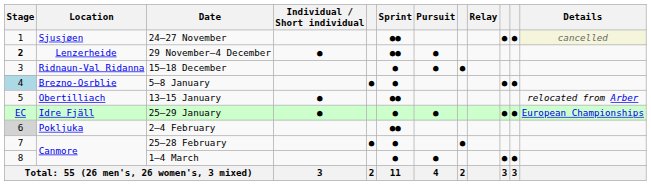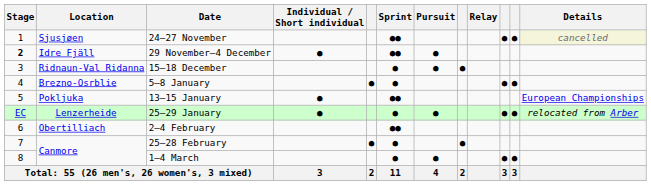 <table class="wikitable">
 <tr>
 <th>Stage</th>
 <th>Location</th>
 <th>Date</th>
 <th>Individual /<br>Short individual</th>
 <th></th>
 <th>Sprint</th>
 <th>Pursuit</th>
 <th></th>
 <th>Relay</th>
 <th></th>
 <th></th>
 <th>Details</th>
 </tr>
 <tr style="text-align:center">
 <td>1</td>
 <td style="text-align:left"> <a href='#'>Sjusjøen</a></td>
 <td style="text-align:left">24–27 November</td>
 <td></td>
 <td></td>
 <td>●●</td>
 <td></td>
 <td></td>
 <td></td>
 <td>●</td>
 <td>●</td>
 <td align=center bgcolor="F5F5DC" style=color:#696969><em>cancelled</em></td>
 </tr>
 <tr style="text-align:center">
 <td><strong>2</strong></td>
-<td align="left">   <a href='#'>Lenzerheide</a></td>
+<td style="text-align:left"> <a href='#'>Idre Fjäll</a></td>
 <td style="text-align:left">29 November–4 December</td>
 <td>●</td>
 <td></td>
 <td>●●</td>
 <td>●</td>
 <td></td>
 <td></td>
 <td></td>
 <td></td>
 <td></td>
 </tr>
 <tr style="text-align:center">
 <td>3</td>
 <td style="text-align:left"> <a href='#'>Ridnaun-Val Ridanna</a></td>
 <td style="text-align:left">15–18 December</td>
 <td></td>
 <td></td>
 <td>●</td>
 <td>●</td>
 <td>●</td>
 <td></td>
 <td></td>
 <td></td>
 <td></td>
 </tr>
 <tr style="text-align:center">
-<td style="background: lightblue;">4</td>
+<td>4</td>
 <td style="text-align:left"> <a href='#'>Brezno-Osrblie</a></td>
 <td style="text-align:left">5–8 January</td>
 <td></td>
 <td>●</td>
 <td>●</td>
 <td></td>
 <td></td>
 <td></td>
 <td>●</td>
 <td>●</td>
 <td></td>
 </tr>
 <tr style="text-align:center">
 <td>5</td>
-<td style="text-align:left"> <a href='#'>Obertilliach</a></td>
+<td style="text-align:left"> <a href='#'>Pokljuka</a></td>
 <td style="text-align:left">13–15 January</td>
 <td>●</td>
 <td></td>
 <td>●●</td>
 <td></td>
 <td></td>
 <td></td>
 <td></td>
 <td></td>
-<td><em>relocated from <a href='#'>Arber</a></em></td>
+<td align="left"><a href='#'>European Championships</a></td>
 </tr>
 <tr align="center" style="background:#CCFFCC">
 <td><a href='#'>EC</a></td>
-<td style="text-align:left"> <a href='#'>Idre Fjäll</a></td>
+<td align="left">   <a href='#'>Lenzerheide</a></td>
 <td align="left">25–29 January</td>
 <td>●</td>
 <td></td>
 <td>●</td>
 <td>●</td>
 <td></td>
 <td></td>
 <td>●</td>
 <td>●</td>
-<td align="left"><a href='#'>European Championships</a></td>
+<td><em>relocated from <a href='#'>Arber</a></em></td>
 </tr>
 <tr style="text-align:center">
-<td style="background: lightgrey;">6</td>
-<td style="text-align:left"> <a href='#'>Pokljuka</a></td>
+<td>6</td>
+<td style="text-align:left"> <a href='#'>Obertilliach</a></td>
 <td style="text-align:left">2–4 February</td>
 <td></td>
 <td></td>
 <td>●●</td>
 <td></td>
 <td></td>
 <td></td>
 <td></td>
 <td></td>
 <td></td>
 </tr>
 <tr style="text-align:center">
 <td>7</td>
 <td style="text-align:left" rowspan=2> <a href='#'>Canmore</a></td>
 <td style="text-align:left">25–28 February</td>
 <td></td>
 <td>●</td>
 <td>●</td>
 <td></td>
 <td>●</td>
 <td></td>
 <td></td>
 <td></td>
 <td></td>
 </tr>
 <tr style="text-align:center">
 <td>8</td>
 <td style="text-align:left">1–4 March</td>
 <td></td>
 <td></td>
 <td>●</td>
 <td>●</td>
 <td></td>
 <td></td>
 <td>●</td>
 <td>●</td>
 <td></td>
 </tr>
 <tr style="text-align:center">
 <th colspan="3">Total: 55 (26 men's, 26 women's, 3 mixed)</th>
 <th>3</th>
 <th>2</th>
 <th>11</th>
 <th>4</th>
 <th>2</th>
 <th></th>
 <th>3</th>
 <th>3</th>
 <th></th>
 </tr>
 </table>
